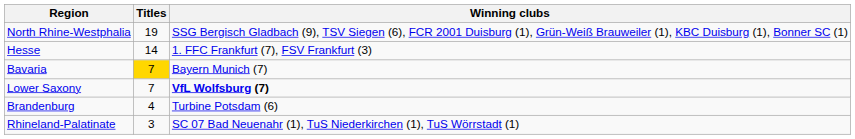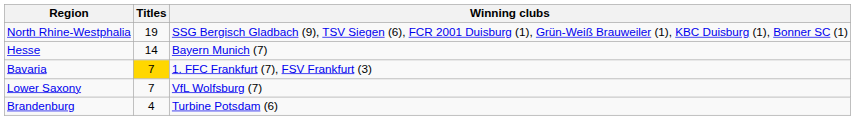 <table class="sortable wikitable">
 <tr>
 <th>Region</th>
 <th>Titles</th>
 <th class="unsortable">Winning clubs</th>
 </tr>
 <tr>
 <td><a href='#'>North Rhine-Westphalia</a></td>
 <td align=center>19</td>
 <td><a href='#'>SSG Bergisch Gladbach</a> (9), <a href='#'>TSV Siegen</a> (6), <a href='#'>FCR 2001 Duisburg</a> (1), <a href='#'>Grün-Weiß Brauweiler</a> (1), <a href='#'>KBC Duisburg</a> (1), <a href='#'>Bonner SC</a> (1)</td>
 </tr>
 <tr>
 <td><a href='#'>Hesse</a></td>
 <td align=center>14</td>
-<td><a href='#'>1. FFC Frankfurt</a> (7), <a href='#'>FSV Frankfurt</a> (3)</td>
+<td><a href='#'>Bayern Munich</a> (7)</td>
 </tr>
 <tr>
 <td><a href='#'>Bavaria</a></td>
 <td align=center style="background: gold;">7</td>
-<td><a href='#'>Bayern Munich</a> (7)</td>
+<td><a href='#'>1. FFC Frankfurt</a> (7), <a href='#'>FSV Frankfurt</a> (3)</td>
 </tr>
 <tr>
 <td><a href='#'>Lower Saxony</a></td>
 <td align=center>7</td>
-<td><strong><a href='#'>VfL Wolfsburg</a> (7)</strong></td>
+<td><a href='#'>VfL Wolfsburg</a> (7)</td>
 </tr>
 <tr>
 <td><a href='#'>Brandenburg</a></td>
 <td align=center>4</td>
 <td><a href='#'>Turbine Potsdam</a> (6)</td>
 </tr>
-<tr>
-<td><a href='#'>Rhineland-Palatinate</a></td>
-<td align=center>3</td>
-<td><a href='#'>SC 07 Bad Neuenahr</a> (1), <a href='#'>TuS Niederkirchen</a> (1), <a href='#'>TuS Wörrstadt</a> (1)</td>
-</tr>
 </table>
